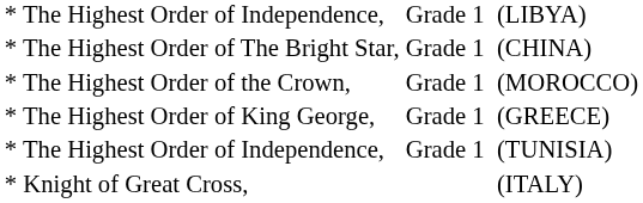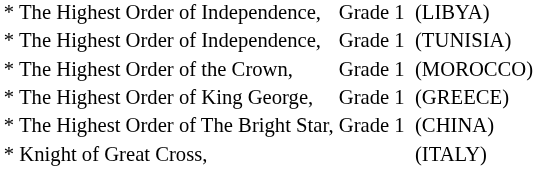 <table>
 <tr>
 <td>* The Highest Order of Independence,</td>
 <td>Grade 1</td>
 <td></td>
 <td>(LIBYA)</td>
 </tr>
 <tr>
-<td>* The Highest Order of The Bright Star,</td>
+<td>* The Highest Order of Independence,</td>
 <td>Grade 1</td>
 <td></td>
-<td>(CHINA)</td>
+<td>(TUNISIA)</td>
 </tr>
 <tr>
 <td>* The Highest Order of the Crown,</td>
 <td>Grade 1</td>
 <td></td>
 <td>(MOROCCO)</td>
 </tr>
 <tr>
 <td>* The Highest Order of King George,</td>
 <td>Grade 1</td>
 <td></td>
 <td>(GREECE)</td>
 </tr>
 <tr>
-<td>* The Highest Order of Independence,</td>
+<td>* The Highest Order of The Bright Star,</td>
 <td>Grade 1</td>
 <td></td>
-<td>(TUNISIA)</td>
+<td>(CHINA)</td>
 </tr>
 <tr>
 <td>* Knight of Great Cross,</td>
 <td></td>
 <td></td>
 <td>(ITALY)</td>
 </tr>
 </table>
